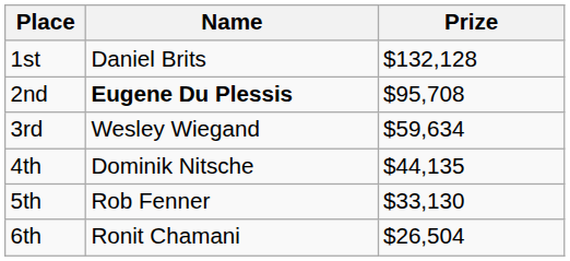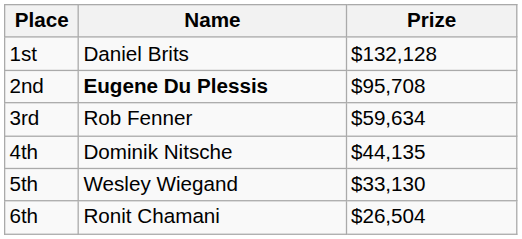 <table class="wikitable">
 <tr>
 <th style="width:50px;">Place</th>
 <th style="width:200px;">Name</th>
 <th style="width:125px;">Prize</th>
 </tr>
 <tr>
 <td>1st</td>
 <td> Daniel Brits</td>
 <td>$132,128</td>
 </tr>
 <tr>
 <td>2nd</td>
 <td><strong> Eugene Du Plessis</strong></td>
 <td>$95,708</td>
 </tr>
 <tr>
 <td>3rd</td>
-<td> Wesley Wiegand</td>
+<td> Rob Fenner</td>
 <td>$59,634</td>
 </tr>
 <tr>
 <td>4th</td>
 <td> Dominik Nitsche</td>
 <td>$44,135</td>
 </tr>
 <tr>
 <td>5th</td>
-<td> Rob Fenner</td>
+<td> Wesley Wiegand</td>
 <td>$33,130</td>
 </tr>
 <tr>
 <td>6th</td>
 <td> Ronit Chamani</td>
 <td>$26,504</td>
 </tr>
 </table>
